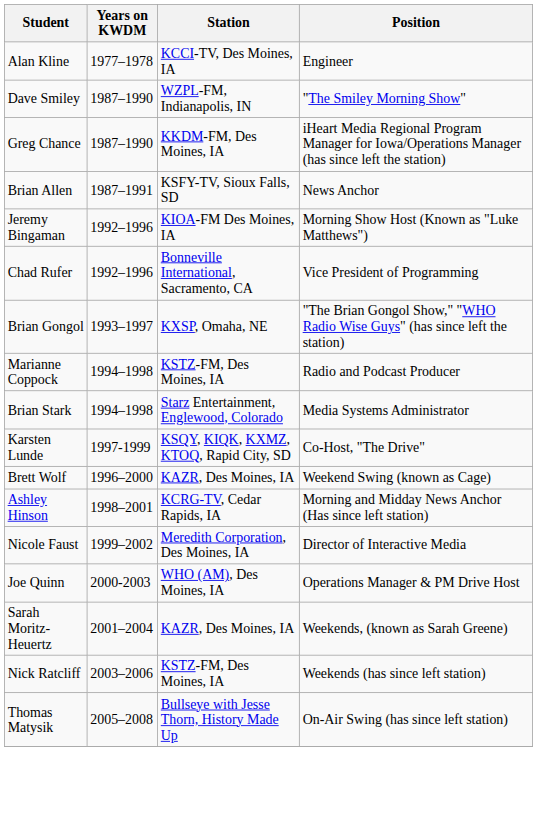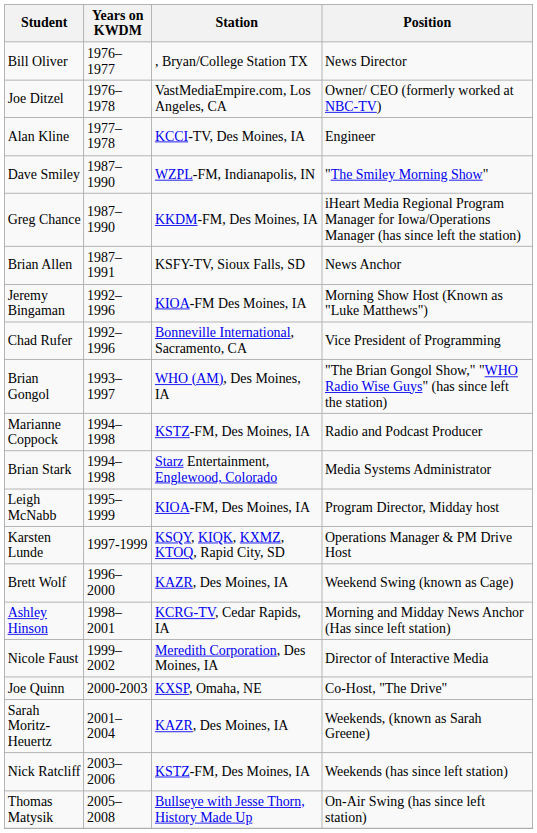 <table class="wikitable">
 <tr>
 <th>Student</th>
 <th>Years on KWDM</th>
 <th>Station</th>
 <th>Position</th>
+</tr>
+<tr>
+<td>Bill Oliver</td>
+<td>1976–1977</td>
+<td>, Bryan/College Station TX</td>
+<td>News Director</td>
+</tr>
+<tr>
+<td>Joe Ditzel</td>
+<td>1976–1978</td>
+<td>VastMediaEmpire.com, Los Angeles, CA</td>
+<td>Owner/ CEO (formerly worked at <a href='#'>NBC-TV</a>)</td>
 </tr>
 <tr>
 <td>Alan Kline</td>
 <td>1977–1978</td>
 <td><a href='#'>KCCI</a>-TV, Des Moines, IA</td>
 <td>Engineer</td>
 </tr>
 <tr>
 <td>Dave Smiley</td>
 <td>1987–1990</td>
 <td><a href='#'>WZPL</a>-FM, Indianapolis, IN</td>
 <td>"<a href='#'>The Smiley Morning Show</a>"</td>
 </tr>
 <tr>
 <td>Greg Chance</td>
 <td>1987–1990</td>
 <td><a href='#'>KKDM</a>-FM, Des Moines, IA</td>
 <td>iHeart Media Regional Program Manager for Iowa/Operations Manager (has since left the station)</td>
 </tr>
 <tr>
 <td>Brian Allen</td>
 <td>1987–1991</td>
 <td>KSFY-TV, Sioux Falls, SD</td>
 <td>News Anchor</td>
 </tr>
 <tr>
 <td>Jeremy Bingaman</td>
 <td>1992–1996</td>
 <td><a href='#'>KIOA</a>-FM Des Moines, IA</td>
 <td>Morning Show Host (Known as "Luke Matthews")</td>
 </tr>
 <tr>
 <td>Chad Rufer</td>
 <td>1992–1996</td>
 <td><a href='#'>Bonneville International</a>, Sacramento, CA</td>
 <td>Vice President of Programming</td>
 </tr>
 <tr>
 <td>Brian Gongol</td>
 <td>1993–1997</td>
-<td><a href='#'>KXSP</a>, Omaha, NE</td>
+<td><a href='#'>WHO (AM)</a>, Des Moines, IA</td>
 <td>"The Brian Gongol Show," "<a href='#'>WHO Radio Wise Guys</a>" (has since left the station)</td>
 </tr>
 <tr>
 <td>Marianne Coppock</td>
 <td>1994–1998</td>
 <td><a href='#'>KSTZ</a>-FM, Des Moines, IA</td>
 <td>Radio and Podcast Producer</td>
 </tr>
 <tr>
 <td>Brian Stark</td>
 <td>1994–1998</td>
 <td><a href='#'>Starz</a> Entertainment, <a href='#'>Englewood, Colorado</a></td>
 <td>Media Systems Administrator</td>
 </tr>
 <tr>
+<td>Leigh McNabb</td>
+<td>1995–1999</td>
+<td><a href='#'>KIOA</a>-FM, Des Moines, IA</td>
+<td>Program Director, Midday host</td>
+</tr>
+<tr>
 <td>Karsten Lunde</td>
 <td>1997-1999</td>
 <td><a href='#'>KSQY</a>, <a href='#'>KIQK</a>, <a href='#'>KXMZ</a>, <a href='#'>KTOQ</a>, Rapid City, SD</td>
-<td>Co-Host, "The Drive"</td>
+<td>Operations Manager & PM Drive Host</td>
 </tr>
 <tr>
 <td>Brett Wolf</td>
 <td>1996–2000</td>
 <td><a href='#'>KAZR</a>, Des Moines, IA</td>
 <td>Weekend Swing (known as Cage)</td>
 </tr>
 <tr>
 <td><a href='#'>Ashley Hinson</a></td>
 <td>1998–2001</td>
 <td><a href='#'>KCRG-TV</a>, Cedar Rapids, IA</td>
 <td>Morning and Midday News Anchor (Has since left station)</td>
 </tr>
 <tr>
 <td>Nicole Faust</td>
 <td>1999–2002</td>
 <td><a href='#'>Meredith Corporation</a>, Des Moines, IA</td>
 <td>Director of Interactive Media</td>
 </tr>
 <tr>
 <td>Joe Quinn</td>
 <td>2000-2003</td>
-<td><a href='#'>WHO (AM)</a>, Des Moines, IA</td>
-<td>Operations Manager & PM Drive Host</td>
+<td><a href='#'>KXSP</a>, Omaha, NE</td>
+<td>Co-Host, "The Drive"</td>
 </tr>
 <tr>
 <td>Sarah Moritz-Heuertz</td>
 <td>2001–2004</td>
 <td><a href='#'>KAZR</a>, Des Moines, IA</td>
 <td>Weekends, (known as Sarah Greene)</td>
 </tr>
 <tr>
 <td>Nick Ratcliff</td>
 <td>2003–2006</td>
 <td><a href='#'>KSTZ</a>-FM, Des Moines, IA</td>
 <td>Weekends (has since left station)</td>
 </tr>
 <tr>
 <td>Thomas Matysik</td>
 <td>2005–2008</td>
 <td><a href='#'>Bullseye with Jesse Thorn, History Made Up</a></td>
 <td>On-Air Swing (has since left station)</td>
 </tr>
 <tr>
 </tr>
 </table>
